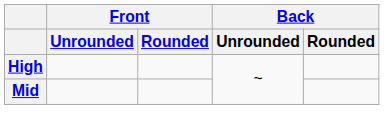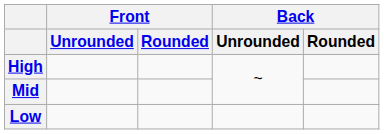 <table class="wikitable">
 <tr>
 <th></th>
 <th colspan=2><a href='#'>Front</a></th>
 <th colspan=2><a href='#'>Back</a></th>
 </tr>
 <tr>
 <th></th>
 <th><a href='#'>Unrounded</a></th>
 <th><a href='#'>Rounded</a></th>
 <th>Unrounded</th>
 <th>Rounded</th>
 </tr>
 <tr align=center>
 <th><a href='#'>High</a></th>
 <td></td>
 <td></td>
 <td rowspan=2>~</td>
 <td></td>
 </tr>
 <tr align=center>
 <th><a href='#'>Mid</a></th>
 <td></td>
 <td></td>
 <td></td>
 </tr>
+<tr align=center>
+<th><a href='#'>Low</a></th>
+<td></td>
+<td></td>
+<td></td>
+<td></td>
+</tr>
 </table>
